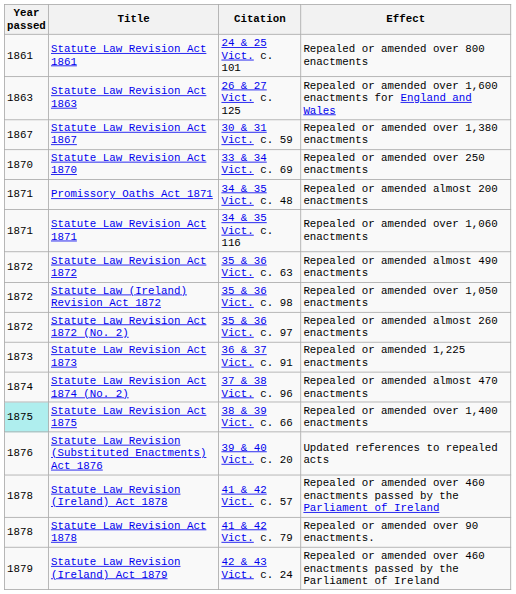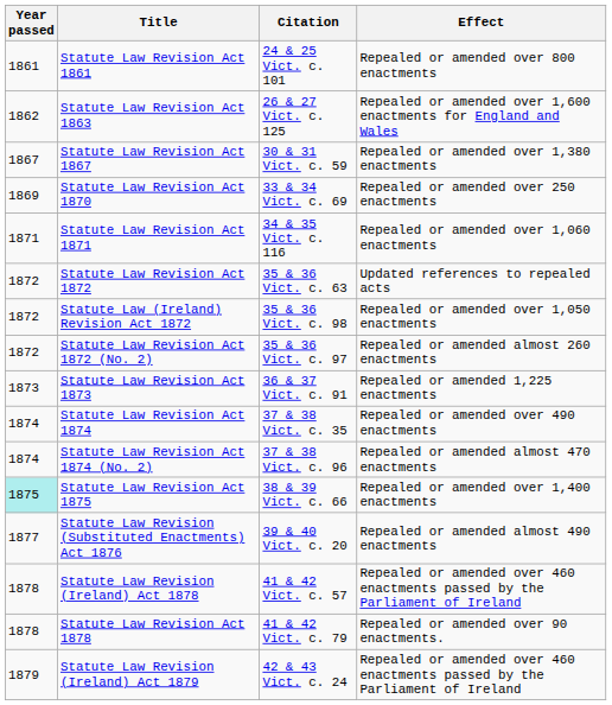 <table class="wikitable">
 <tr>
 <th>Year<br>passed</th>
 <th>Title</th>
 <th>Citation</th>
 <th>Effect</th>
 </tr>
 <tr>
 <td>1861</td>
 <td><a href='#'>Statute Law Revision Act 1861</a></td>
 <td><a href='#'>24 & 25 Vict.</a> c. 101</td>
 <td>Repealed or amended over 800 enactments</td>
 </tr>
 <tr>
-<td>1863</td>
+<td>1862</td>
 <td><a href='#'>Statute Law Revision Act 1863</a></td>
 <td><a href='#'>26 & 27 Vict.</a> c. 125</td>
 <td>Repealed or amended over 1,600 enactments for <a href='#'>England and Wales</a></td>
 </tr>
 <tr>
 <td>1867</td>
 <td><a href='#'>Statute Law Revision Act 1867</a></td>
 <td><a href='#'>30 & 31 Vict.</a> c. 59</td>
 <td>Repealed or amended over 1,380 enactments</td>
 </tr>
 <tr>
-<td>1870</td>
+<td>1869</td>
 <td><a href='#'>Statute Law Revision Act 1870</a></td>
 <td><a href='#'>33 & 34 Vict.</a> c. 69</td>
 <td>Repealed or amended over 250 enactments</td>
-</tr>
-<tr>
-<td>1871</td>
-<td><a href='#'>Promissory Oaths Act 1871</a></td>
-<td><a href='#'>34 & 35 Vict.</a> c. 48</td>
-<td>Repealed or amended almost 200 enactments</td>
 </tr>
 <tr>
 <td>1871</td>
 <td><a href='#'>Statute Law Revision Act 1871</a></td>
 <td><a href='#'>34 & 35 Vict.</a> c. 116</td>
 <td>Repealed or amended over 1,060 enactments</td>
 </tr>
 <tr>
 <td>1872</td>
 <td><a href='#'>Statute Law Revision Act 1872</a></td>
 <td><a href='#'>35 & 36 Vict.</a> c. 63</td>
-<td>Repealed or amended almost 490 enactments</td>
+<td>Updated references to repealed acts</td>
 </tr>
 <tr>
 <td>1872</td>
 <td><a href='#'>Statute Law (Ireland) Revision Act 1872</a></td>
 <td><a href='#'>35 & 36 Vict.</a> c. 98</td>
 <td>Repealed or amended over 1,050 enactments</td>
 </tr>
 <tr>
 <td>1872</td>
 <td><a href='#'>Statute Law Revision Act 1872 (No. 2)</a></td>
 <td><a href='#'>35 & 36 Vict.</a> c. 97</td>
 <td>Repealed or amended almost 260 enactments</td>
 </tr>
 <tr>
 <td>1873</td>
 <td><a href='#'>Statute Law Revision Act 1873</a></td>
 <td><a href='#'>36 & 37 Vict.</a> c. 91</td>
 <td>Repealed or amended 1,225 enactments</td>
 </tr>
 <tr>
 <td>1874</td>
+<td><a href='#'>Statute Law Revision Act 1874</a></td>
+<td><a href='#'>37 & 38 Vict.</a> c. 35</td>
+<td>Repealed or amended over 490 enactments</td>
+</tr>
+<tr>
+<td>1874</td>
 <td><a href='#'>Statute Law Revision Act 1874 (No. 2)</a></td>
 <td><a href='#'>37 & 38 Vict.</a> c. 96</td>
 <td>Repealed or amended almost 470 enactments</td>
 </tr>
 <tr>
 <td style="background: paleturquoise;">1875</td>
 <td><a href='#'>Statute Law Revision Act 1875</a></td>
 <td><a href='#'>38 & 39 Vict.</a> c. 66</td>
 <td>Repealed or amended over 1,400 enactments</td>
 </tr>
 <tr>
-<td>1876</td>
+<td>1877</td>
 <td><a href='#'>Statute Law Revision (Substituted Enactments) Act 1876</a></td>
 <td><a href='#'>39 & 40 Vict.</a> c. 20</td>
-<td>Updated references to repealed acts</td>
+<td>Repealed or amended almost 490 enactments</td>
 </tr>
 <tr>
 <td>1878</td>
 <td><a href='#'>Statute Law Revision (Ireland) Act 1878</a></td>
 <td><a href='#'>41 & 42 Vict.</a> c. 57</td>
 <td>Repealed or amended over 460 enactments passed by the <a href='#'>Parliament of Ireland</a></td>
 </tr>
 <tr>
 <td>1878</td>
 <td><a href='#'>Statute Law Revision Act 1878</a></td>
 <td><a href='#'>41 & 42 Vict.</a> c. 79</td>
 <td>Repealed or amended over 90 enactments.</td>
 </tr>
 <tr>
 <td>1879</td>
 <td><a href='#'>Statute Law Revision (Ireland) Act 1879</a></td>
 <td><a href='#'>42 & 43 Vict.</a> c. 24</td>
 <td>Repealed or amended over 460 enactments passed by the Parliament of Ireland</td>
 </tr>
 </table>
